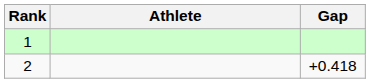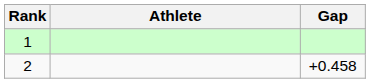 <table class=wikitable style="text-align:center">
 <tr>
 <th width=40>Rank</th>
 <th width=250>Athlete</th>
 <th width=60>Gap</th>
 </tr>
 <tr bgcolor="ccffcc">
 <td>1</td>
 <td align=left></td>
 <td></td>
 </tr>
 <tr>
 <td>2</td>
 <td align=left></td>
-<td>+0.418</td>
+<td>+0.458</td>
 </tr>
 </table>
